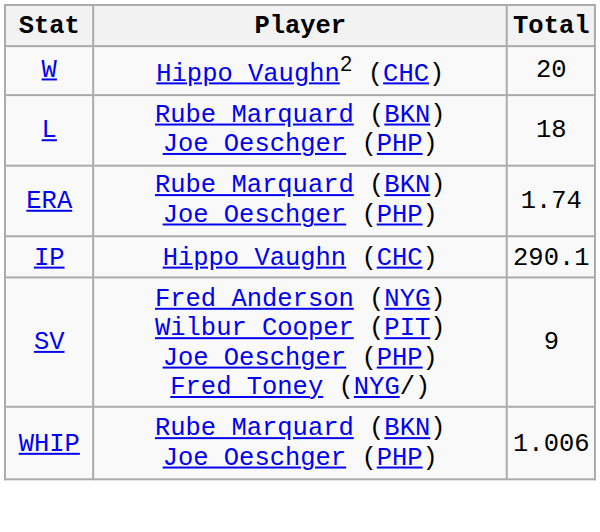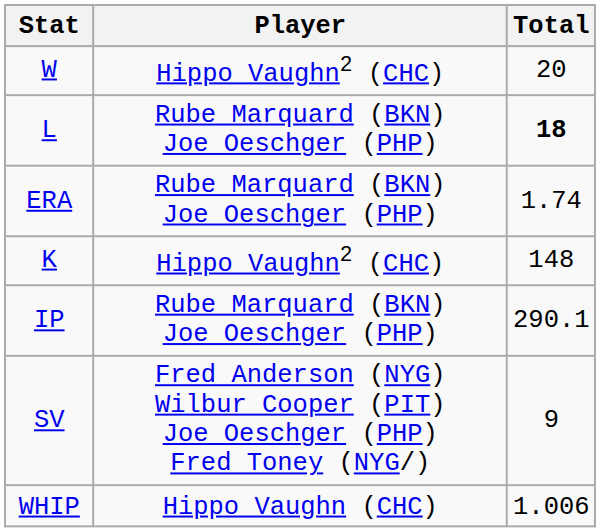 <table class="wikitable" style="text-align:center;">
 <tr>
 <th style="width:15%;">Stat</th>
 <th>Player</th>
 <th style="width:15%;">Total</th>
 </tr>
 <tr>
 <td><a href='#'>W</a></td>
 <td><a href='#'>Hippo Vaughn</a><sup>2</sup> (<a href='#'>CHC</a>)</td>
 <td>20</td>
 </tr>
 <tr>
 <td><a href='#'>L</a></td>
 <td><a href='#'>Rube Marquard</a> (<a href='#'>BKN</a>)<br><a href='#'>Joe Oeschger</a> (<a href='#'>PHP</a>)</td>
-<td>18</td>
+<td><strong>18</strong></td>
 </tr>
 <tr>
 <td><a href='#'>ERA</a></td>
 <td><a href='#'>Rube Marquard</a> (<a href='#'>BKN</a>)<br><a href='#'>Joe Oeschger</a> (<a href='#'>PHP</a>)</td>
 <td>1.74</td>
 </tr>
 <tr>
+<td><a href='#'>K</a></td>
+<td><a href='#'>Hippo Vaughn</a><sup>2</sup> (<a href='#'>CHC</a>)</td>
+<td>148</td>
+</tr>
+<tr>
 <td><a href='#'>IP</a></td>
-<td><a href='#'>Hippo Vaughn</a> (<a href='#'>CHC</a>)</td>
+<td><a href='#'>Rube Marquard</a> (<a href='#'>BKN</a>)<br><a href='#'>Joe Oeschger</a> (<a href='#'>PHP</a>)</td>
 <td>290.1</td>
 </tr>
 <tr>
 <td><a href='#'>SV</a></td>
 <td><a href='#'>Fred Anderson</a> (<a href='#'>NYG</a>)<br><a href='#'>Wilbur Cooper</a> (<a href='#'>PIT</a>)<br><a href='#'>Joe Oeschger</a> (<a href='#'>PHP</a>)<br><a href='#'>Fred Toney</a> (<a href='#'>NYG</a>/)</td>
 <td>9</td>
 </tr>
 <tr>
 <td><a href='#'>WHIP</a></td>
-<td><a href='#'>Rube Marquard</a> (<a href='#'>BKN</a>)<br><a href='#'>Joe Oeschger</a> (<a href='#'>PHP</a>)</td>
+<td><a href='#'>Hippo Vaughn</a> (<a href='#'>CHC</a>)</td>
 <td>1.006</td>
 </tr>
 </table>
